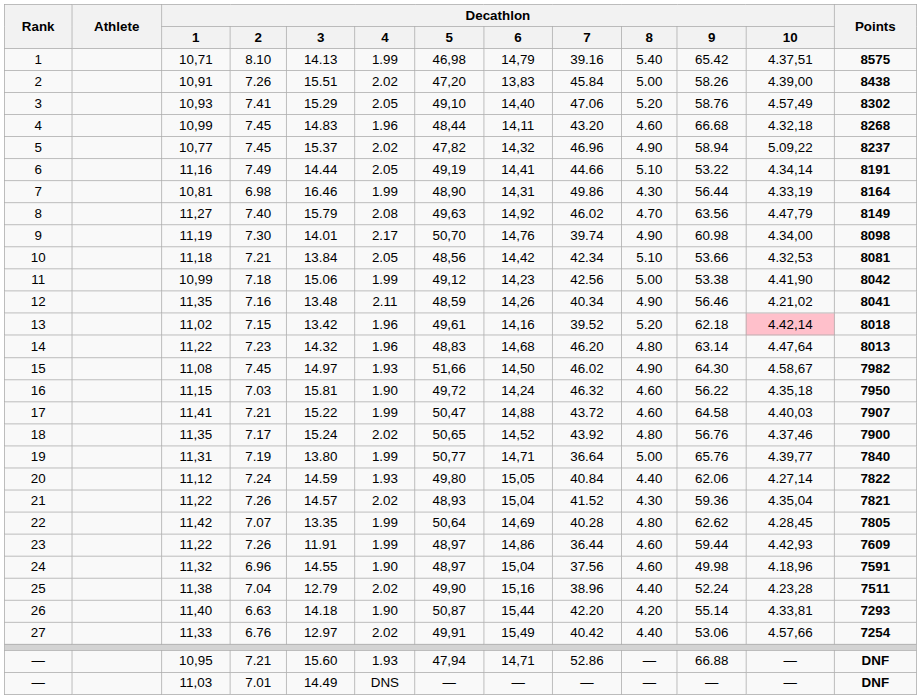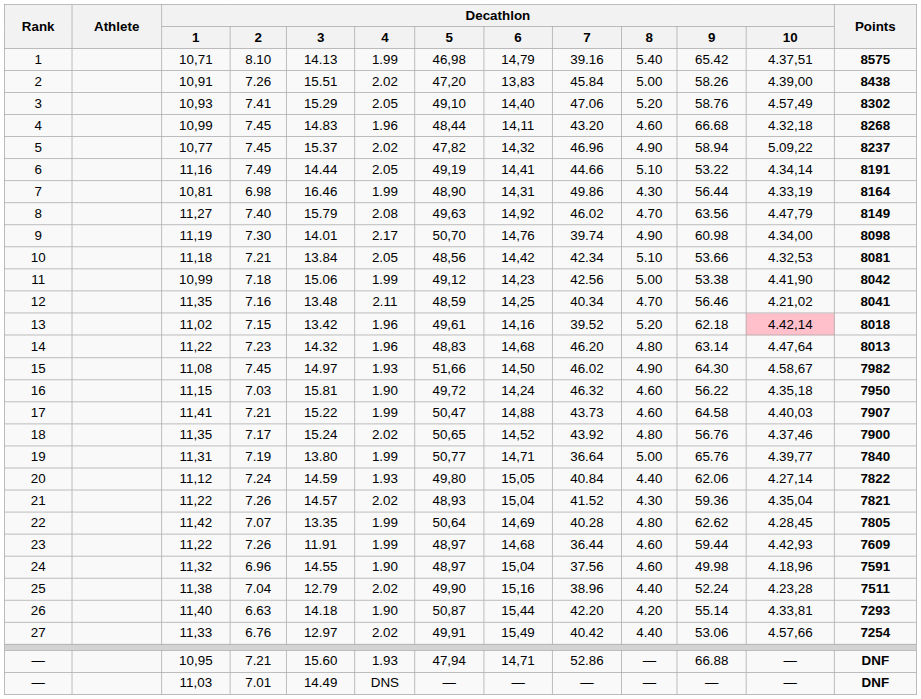 <table class="wikitable" style=" text-align:center; font-size:110%;" width="95%">
 <tr>
 <th rowspan="2">Rank</th>
 <th rowspan="2">Athlete</th>
 <th colspan="10">Decathlon</th>
 <th rowspan="2">Points</th>
 </tr>
 <tr>
 <th>1</th>
 <th>2</th>
 <th>3</th>
 <th>4</th>
 <th>5</th>
 <th>6</th>
 <th>7</th>
 <th>8</th>
 <th>9</th>
 <th>10</th>
 </tr>
 <tr>
 <td>1</td>
 <td align=left></td>
 <td>10,71</td>
 <td>8.10</td>
 <td>14.13</td>
 <td>1.99</td>
 <td>46,98</td>
 <td>14,79</td>
 <td>39.16</td>
 <td>5.40</td>
 <td>65.42</td>
 <td>4.37,51</td>
 <td><strong>8575</strong></td>
 </tr>
 <tr>
 <td>2</td>
 <td align=left></td>
 <td>10,91</td>
 <td>7.26</td>
 <td>15.51</td>
 <td>2.02</td>
 <td>47,20</td>
 <td>13,83</td>
 <td>45.84</td>
 <td>5.00</td>
 <td>58.26</td>
 <td>4.39,00</td>
 <td><strong>8438</strong></td>
 </tr>
 <tr>
 <td>3</td>
 <td align=left></td>
 <td>10,93</td>
 <td>7.41</td>
 <td>15.29</td>
 <td>2.05</td>
 <td>49,10</td>
 <td>14,40</td>
 <td>47.06</td>
 <td>5.20</td>
 <td>58.76</td>
 <td>4.57,49</td>
 <td><strong>8302</strong></td>
 </tr>
 <tr>
 <td>4</td>
 <td align=left></td>
 <td>10,99</td>
 <td>7.45</td>
 <td>14.83</td>
 <td>1.96</td>
 <td>48,44</td>
 <td>14,11</td>
 <td>43.20</td>
 <td>4.60</td>
 <td>66.68</td>
 <td>4.32,18</td>
 <td><strong>8268</strong></td>
 </tr>
 <tr>
 <td>5</td>
 <td align=left></td>
 <td>10,77</td>
 <td>7.45</td>
 <td>15.37</td>
 <td>2.02</td>
 <td>47,82</td>
 <td>14,32</td>
 <td>46.96</td>
 <td>4.90</td>
 <td>58.94</td>
 <td>5.09,22</td>
 <td><strong>8237</strong></td>
 </tr>
 <tr>
 <td>6</td>
 <td align=left></td>
 <td>11,16</td>
 <td>7.49</td>
 <td>14.44</td>
 <td>2.05</td>
 <td>49,19</td>
 <td>14,41</td>
 <td>44.66</td>
 <td>5.10</td>
 <td>53.22</td>
 <td>4.34,14</td>
 <td><strong>8191</strong></td>
 </tr>
 <tr>
 <td>7</td>
 <td align=left></td>
 <td>10,81</td>
 <td>6.98</td>
 <td>16.46</td>
 <td>1.99</td>
 <td>48,90</td>
 <td>14,31</td>
 <td>49.86</td>
 <td>4.30</td>
 <td>56.44</td>
 <td>4.33,19</td>
 <td><strong>8164</strong></td>
 </tr>
 <tr>
 <td>8</td>
 <td align=left></td>
 <td>11,27</td>
 <td>7.40</td>
 <td>15.79</td>
 <td>2.08</td>
 <td>49,63</td>
 <td>14,92</td>
 <td>46.02</td>
 <td>4.70</td>
 <td>63.56</td>
 <td>4.47,79</td>
 <td><strong>8149</strong></td>
 </tr>
 <tr>
 <td>9</td>
 <td align=left></td>
 <td>11,19</td>
 <td>7.30</td>
 <td>14.01</td>
 <td>2.17</td>
 <td>50,70</td>
 <td>14,76</td>
 <td>39.74</td>
 <td>4.90</td>
 <td>60.98</td>
 <td>4.34,00</td>
 <td><strong>8098</strong></td>
 </tr>
 <tr>
 <td>10</td>
 <td align=left></td>
 <td>11,18</td>
 <td>7.21</td>
 <td>13.84</td>
 <td>2.05</td>
 <td>48,56</td>
 <td>14,42</td>
 <td>42.34</td>
 <td>5.10</td>
 <td>53.66</td>
 <td>4.32,53</td>
 <td><strong>8081</strong></td>
 </tr>
 <tr>
 <td>11</td>
 <td align=left></td>
 <td>10,99</td>
 <td>7.18</td>
 <td>15.06</td>
 <td>1.99</td>
 <td>49,12</td>
 <td>14,23</td>
 <td>42.56</td>
 <td>5.00</td>
 <td>53.38</td>
 <td>4.41,90</td>
 <td><strong>8042</strong></td>
 </tr>
 <tr>
 <td>12</td>
 <td align=left></td>
 <td>11,35</td>
 <td>7.16</td>
 <td>13.48</td>
 <td>2.11</td>
 <td>48,59</td>
-<td>14,26</td>
+<td>14,25</td>
 <td>40.34</td>
-<td>4.90</td>
+<td>4.70</td>
 <td>56.46</td>
 <td>4.21,02</td>
 <td><strong>8041</strong></td>
 </tr>
 <tr>
 <td>13</td>
 <td align=left></td>
 <td>11,02</td>
 <td>7.15</td>
 <td>13.42</td>
 <td>1.96</td>
 <td>49,61</td>
 <td>14,16</td>
 <td>39.52</td>
 <td>5.20</td>
 <td>62.18</td>
 <td style="background: pink;">4.42,14</td>
 <td><strong>8018</strong></td>
 </tr>
 <tr>
 <td>14</td>
 <td align=left></td>
 <td>11,22</td>
 <td>7.23</td>
 <td>14.32</td>
 <td>1.96</td>
 <td>48,83</td>
 <td>14,68</td>
 <td>46.20</td>
 <td>4.80</td>
 <td>63.14</td>
 <td>4.47,64</td>
 <td><strong>8013</strong></td>
 </tr>
 <tr>
 <td>15</td>
 <td align=left></td>
 <td>11,08</td>
 <td>7.45</td>
 <td>14.97</td>
 <td>1.93</td>
 <td>51,66</td>
 <td>14,50</td>
 <td>46.02</td>
 <td>4.90</td>
 <td>64.30</td>
 <td>4.58,67</td>
 <td><strong>7982</strong></td>
 </tr>
 <tr>
 <td>16</td>
 <td align=left></td>
 <td>11,15</td>
 <td>7.03</td>
 <td>15.81</td>
 <td>1.90</td>
 <td>49,72</td>
 <td>14,24</td>
 <td>46.32</td>
 <td>4.60</td>
 <td>56.22</td>
 <td>4.35,18</td>
 <td><strong>7950</strong></td>
 </tr>
 <tr>
 <td>17</td>
 <td align=left></td>
 <td>11,41</td>
 <td>7.21</td>
 <td>15.22</td>
 <td>1.99</td>
 <td>50,47</td>
 <td>14,88</td>
-<td>43.72</td>
+<td>43.73</td>
 <td>4.60</td>
 <td>64.58</td>
 <td>4.40,03</td>
 <td><strong>7907</strong></td>
 </tr>
 <tr>
 <td>18</td>
 <td align=left></td>
 <td>11,35</td>
 <td>7.17</td>
 <td>15.24</td>
 <td>2.02</td>
 <td>50,65</td>
 <td>14,52</td>
 <td>43.92</td>
 <td>4.80</td>
 <td>56.76</td>
 <td>4.37,46</td>
 <td><strong>7900</strong></td>
 </tr>
 <tr>
 <td>19</td>
 <td align=left></td>
 <td>11,31</td>
 <td>7.19</td>
 <td>13.80</td>
 <td>1.99</td>
 <td>50,77</td>
 <td>14,71</td>
 <td>36.64</td>
 <td>5.00</td>
 <td>65.76</td>
 <td>4.39,77</td>
 <td><strong>7840</strong></td>
 </tr>
 <tr>
 <td>20</td>
 <td align=left></td>
 <td>11,12</td>
 <td>7.24</td>
 <td>14.59</td>
 <td>1.93</td>
 <td>49,80</td>
 <td>15,05</td>
 <td>40.84</td>
 <td>4.40</td>
 <td>62.06</td>
 <td>4.27,14</td>
 <td><strong>7822</strong></td>
 </tr>
 <tr>
 <td>21</td>
 <td align=left></td>
 <td>11,22</td>
 <td>7.26</td>
 <td>14.57</td>
 <td>2.02</td>
 <td>48,93</td>
 <td>15,04</td>
 <td>41.52</td>
 <td>4.30</td>
 <td>59.36</td>
 <td>4.35,04</td>
 <td><strong>7821</strong></td>
 </tr>
 <tr>
 <td>22</td>
 <td align=left></td>
 <td>11,42</td>
 <td>7.07</td>
 <td>13.35</td>
 <td>1.99</td>
 <td>50,64</td>
 <td>14,69</td>
 <td>40.28</td>
 <td>4.80</td>
 <td>62.62</td>
 <td>4.28,45</td>
 <td><strong>7805</strong></td>
 </tr>
 <tr>
 <td>23</td>
 <td align=left></td>
 <td>11,22</td>
 <td>7.26</td>
 <td>11.91</td>
 <td>1.99</td>
 <td>48,97</td>
-<td>14,86</td>
+<td>14,68</td>
 <td>36.44</td>
 <td>4.60</td>
 <td>59.44</td>
 <td>4.42,93</td>
 <td><strong>7609</strong></td>
 </tr>
 <tr>
 <td>24</td>
 <td align=left></td>
 <td>11,32</td>
 <td>6.96</td>
 <td>14.55</td>
 <td>1.90</td>
 <td>48,97</td>
 <td>15,04</td>
 <td>37.56</td>
 <td>4.60</td>
 <td>49.98</td>
 <td>4.18,96</td>
 <td><strong>7591</strong></td>
 </tr>
 <tr>
 <td>25</td>
 <td align=left></td>
 <td>11,38</td>
 <td>7.04</td>
 <td>12.79</td>
 <td>2.02</td>
 <td>49,90</td>
 <td>15,16</td>
 <td>38.96</td>
 <td>4.40</td>
 <td>52.24</td>
 <td>4.23,28</td>
 <td><strong>7511</strong></td>
 </tr>
 <tr>
 <td>26</td>
 <td align=left></td>
 <td>11,40</td>
 <td>6.63</td>
 <td>14.18</td>
 <td>1.90</td>
 <td>50,87</td>
 <td>15,44</td>
 <td>42.20</td>
 <td>4.20</td>
 <td>55.14</td>
 <td>4.33,81</td>
 <td><strong>7293</strong></td>
 </tr>
 <tr>
 <td>27</td>
 <td align=left></td>
 <td>11,33</td>
 <td>6.76</td>
 <td>12.97</td>
 <td>2.02</td>
 <td>49,91</td>
 <td>15,49</td>
 <td>40.42</td>
 <td>4.40</td>
 <td>53.06</td>
 <td>4.57,66</td>
 <td><strong>7254</strong></td>
 </tr>
 <tr>
 <td colspan=13 bgcolor=lightgray></td>
 </tr>
 <tr>
 <td>—</td>
 <td align=left></td>
 <td>10,95</td>
 <td>7.21</td>
 <td>15.60</td>
 <td>1.93</td>
 <td>47,94</td>
 <td>14,71</td>
 <td>52.86</td>
 <td>—</td>
 <td>66.88</td>
 <td>—</td>
 <td><strong>DNF </strong></td>
 </tr>
 <tr>
 <td>—</td>
 <td align=left></td>
 <td>11,03</td>
 <td>7.01</td>
 <td>14.49</td>
 <td>DNS</td>
 <td>—</td>
 <td>—</td>
 <td>—</td>
 <td>—</td>
 <td>—</td>
 <td>—</td>
 <td><strong>DNF </strong></td>
 </tr>
 </table>
